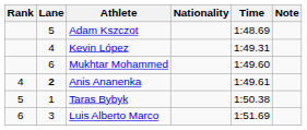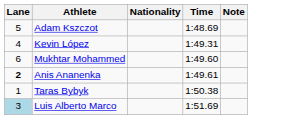 <table class="wikitable sortable" style="text-align:center">
 <tr>
-<th>Rank</th>
 <th>Lane</th>
 <th>Athlete</th>
 <th>Nationality</th>
 <th>Time</th>
 <th>Note</th>
 </tr>
 <tr>
-<td></td>
 <td>5</td>
 <td align=left><a href='#'>Adam Kszczot</a></td>
 <td align=left></td>
 <td>1:48.69</td>
 <td></td>
 </tr>
 <tr>
-<td></td>
 <td>4</td>
 <td align=left><a href='#'>Kevin López</a></td>
 <td align=left></td>
 <td>1:49.31</td>
 <td></td>
 </tr>
 <tr>
-<td></td>
 <td>6</td>
 <td align=left><a href='#'>Mukhtar Mohammed</a></td>
 <td align=left></td>
 <td>1:49.60</td>
 <td></td>
 </tr>
 <tr>
-<td>4</td>
 <td><strong>2</strong></td>
 <td align=left><a href='#'>Anis Ananenka</a></td>
 <td align=left></td>
 <td>1:49.61</td>
 <td></td>
 </tr>
 <tr>
-<td>5</td>
 <td>1</td>
 <td align=left><a href='#'>Taras Bybyk</a></td>
 <td align=left></td>
 <td>1:50.38</td>
 <td></td>
 </tr>
 <tr>
-<td>6</td>
-<td>3</td>
+<td style="background: lightblue;">3</td>
 <td align=left><a href='#'>Luis Alberto Marco</a></td>
 <td align=left></td>
 <td>1:51.69</td>
 <td></td>
 </tr>
 </table>
